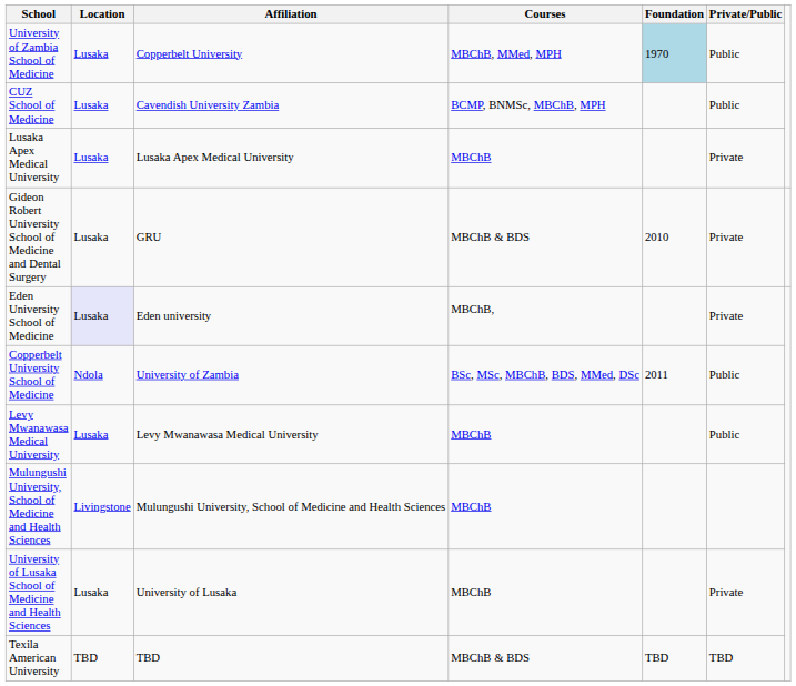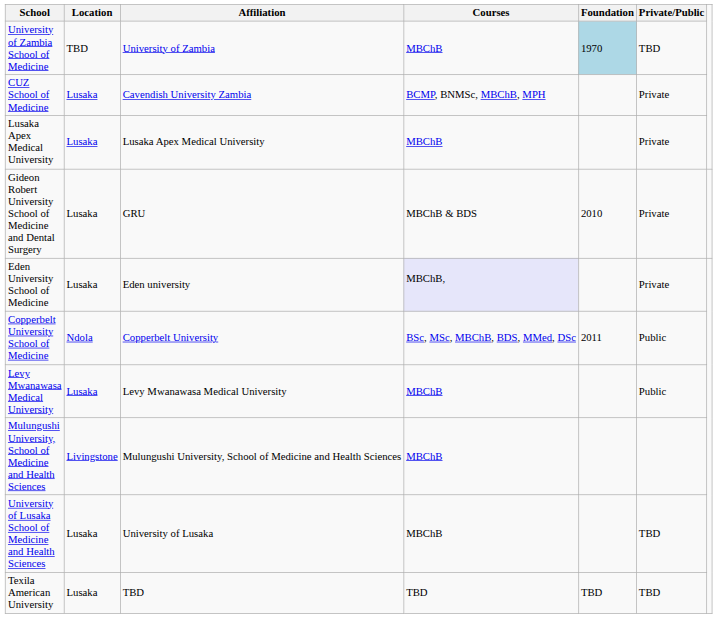 <table class="wikitable sortable static-row-numbers static-row-header-text" style="margin-left:auto;margin-right:auto">
 <tr>
 <th style="width:2em;">School</th>
 <th>Location</th>
 <th>Affiliation</th>
 <th>Courses</th>
 <th>Foundation</th>
 <th>Private/Public</th>
 </tr>
 <tr>
 <td><a href='#'>University of Zambia School of Medicine</a></td>
-<td><a href='#'>Lusaka</a></td>
-<td><a href='#'>Copperbelt University</a></td>
-<td><a href='#'>MBChB</a>, <a href='#'>MMed</a>, <a href='#'>MPH</a></td>
+<td>TBD</td>
+<td><a href='#'>University of Zambia</a></td>
+<td><a href='#'>MBChB</a></td>
 <td style="background: lightblue;">1970</td>
-<td>Public</td>
+<td>TBD</td>
 </tr>
 <tr>
 <td><a href='#'>CUZ School of Medicine</a></td>
 <td><a href='#'>Lusaka</a></td>
 <td><a href='#'>Cavendish University Zambia</a></td>
 <td><a href='#'>BCMP</a>, BNMSc, <a href='#'>MBChB</a>, <a href='#'>MPH</a></td>
 <td></td>
-<td>Public</td>
+<td>Private</td>
 </tr>
 <tr>
 <td>Lusaka Apex Medical University</td>
 <td><a href='#'>Lusaka</a></td>
 <td>Lusaka Apex Medical University</td>
 <td><a href='#'>MBChB</a></td>
 <td></td>
 <td>Private</td>
 </tr>
 <tr>
 <td>Gideon Robert University School of Medicine and Dental Surgery</td>
 <td>Lusaka</td>
 <td>GRU</td>
 <td>MBChB & BDS</td>
 <td>2010</td>
 <td>Private</td>
 <td></td>
 </tr>
 <tr>
 <td>Eden University School of Medicine</td>
-<td style="background: lavender;">Lusaka</td>
+<td>Lusaka</td>
 <td>Eden university</td>
-<td>MBChB,<br><br></td>
+<td style="background: lavender;">MBChB,<br><br></td>
 <td></td>
 <td>Private</td>
 </tr>
 <tr>
 <td><a href='#'>Copperbelt University School of Medicine</a></td>
 <td><a href='#'>Ndola</a></td>
-<td><a href='#'>University of Zambia</a></td>
+<td><a href='#'>Copperbelt University</a></td>
 <td><a href='#'>BSc</a>, <a href='#'>MSc</a>, <a href='#'>MBChB</a>, <a href='#'>BDS</a>, <a href='#'>MMed</a>, <a href='#'>DSc</a></td>
 <td>2011</td>
 <td>Public</td>
 </tr>
 <tr>
 <td><a href='#'>Levy Mwanawasa Medical University</a></td>
 <td><a href='#'>Lusaka</a></td>
 <td>Levy Mwanawasa Medical University</td>
 <td><a href='#'>MBChB</a></td>
 <td></td>
 <td>Public</td>
 </tr>
 <tr>
 <td><a href='#'>Mulungushi University, School of Medicine and Health Sciences</a></td>
 <td><a href='#'>Livingstone</a></td>
 <td>Mulungushi University, School of Medicine and Health Sciences</td>
 <td><a href='#'>MBChB</a></td>
 <td></td>
 <td></td>
 </tr>
 <tr>
 <td><a href='#'>University of Lusaka School of Medicine and Health Sciences</a></td>
 <td>Lusaka</td>
 <td>University of Lusaka</td>
 <td>MBChB</td>
 <td></td>
-<td>Private</td>
+<td>TBD</td>
 </tr>
 <tr>
 <td>Texila American University</td>
+<td>Lusaka</td>
 <td>TBD</td>
 <td>TBD</td>
-<td>MBChB & BDS</td>
 <td>TBD</td>
 <td>TBD</td>
 </tr>
 </table>
